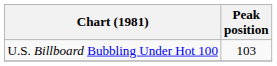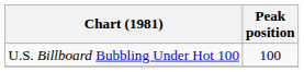 <table class="wikitable">
 <tr>
 <th>Chart (1981)</th>
 <th>Peak<br>position</th>
 </tr>
 <tr>
 <td>U.S. <em>Billboard</em> <a href='#'>Bubbling Under Hot 100</a></td>
-<td align="center">103</td>
+<td align="center">100</td>
 </tr>
 <tr>
 </tr>
 </table>
